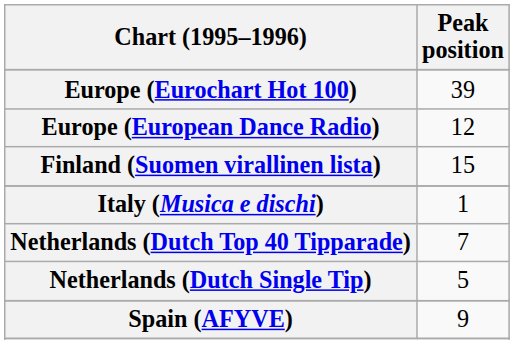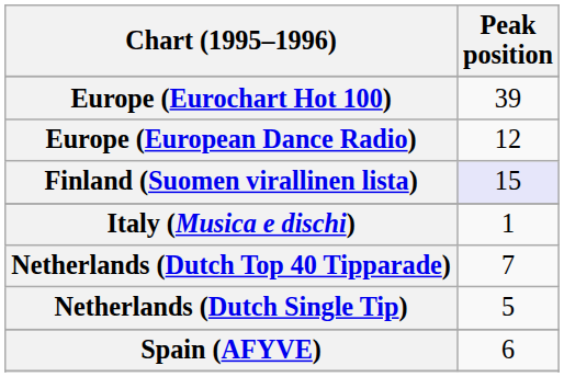 <table class="wikitable sortable plainrowheaders" style="text-align:center">
 <tr>
 <th>Chart (1995–1996)</th>
 <th>Peak<br>position</th>
 </tr>
 <tr>
 </tr>
 <tr>
 </tr>
 <tr>
 </tr>
 <tr>
 <th scope="row">Europe (<a href='#'>Eurochart Hot 100</a>)</th>
 <td>39</td>
 </tr>
 <tr>
 <th scope="row">Europe (<a href='#'>European Dance Radio</a>)</th>
 <td>12</td>
 </tr>
 <tr>
 <th scope="row">Finland (<a href='#'>Suomen virallinen lista</a>)</th>
-<td>15</td>
+<td style="background: lavender;">15</td>
 </tr>
 <tr>
 </tr>
 <tr>
 </tr>
 <tr>
 <th scope="row">Italy (<em><a href='#'>Musica e dischi</a></em>)</th>
 <td>1</td>
 </tr>
 <tr>
 <th scope="row">Netherlands (<a href='#'>Dutch Top 40 Tipparade</a>)</th>
 <td>7</td>
 </tr>
 <tr>
 <th scope="row">Netherlands (<a href='#'>Dutch Single Tip</a>)</th>
 <td>5</td>
 </tr>
 <tr>
 </tr>
 <tr>
 <th scope="row">Spain (<a href='#'>AFYVE</a>)</th>
-<td>9</td>
+<td>6</td>
 </tr>
 <tr>
 </tr>
 <tr>
 </tr>
 <tr>
 </tr>
 </table>
